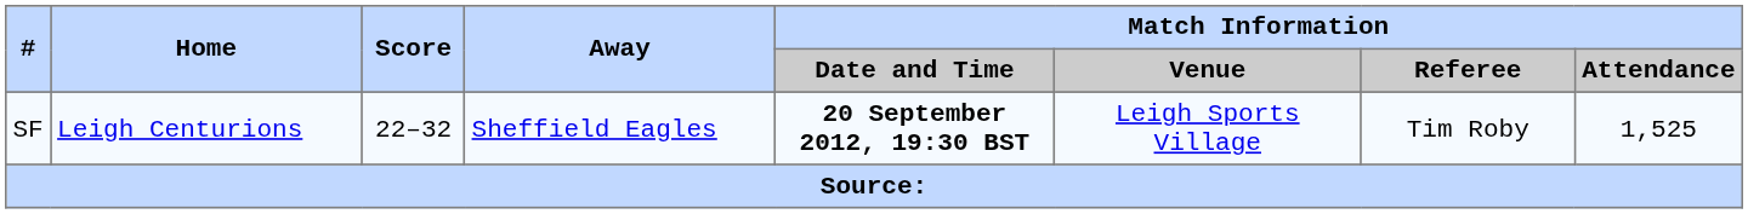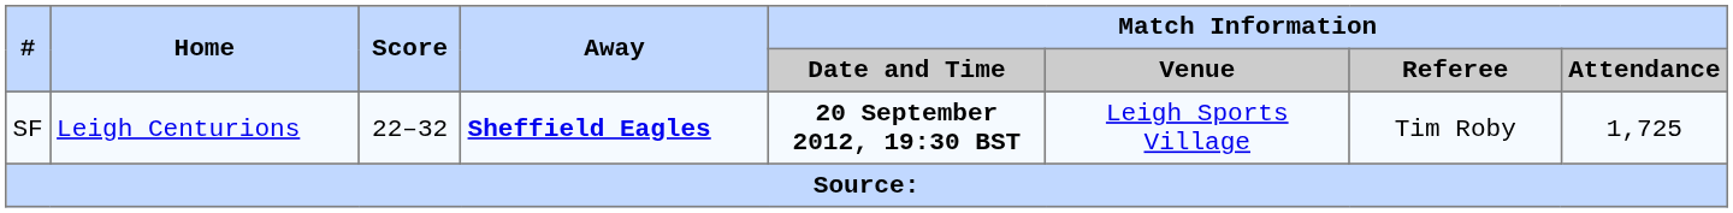 <table border=1 style="border-collapse:collapse; text-align:center;" cellpadding=3 cellspacing=0 width=100%>
 <tr bgcolor=#C1D8FF>
 <th rowspan=2>#</th>
 <th rowspan=2 width=19%>Home</th>
 <th rowspan=2 width=6%>Score</th>
 <th rowspan=2 width=19%>Away</th>
 <th colspan=6>Match Information</th>
 </tr>
 <tr bgcolor=#CCCCCC>
 <th width=17%>Date and Time</th>
 <th width=19%>Venue</th>
 <th width=13%>Referee</th>
 <th width=7%>Attendance</th>
 </tr>
 <tr bgcolor=#F5FAFF>
 <td>SF</td>
 <td align=left> <a href='#'>Leigh Centurions</a></td>
 <td>22–32</td>
-<td align=left> <a href='#'>Sheffield Eagles</a></td>
+<td align=left><strong> <a href='#'>Sheffield Eagles</a></strong></td>
 <td><strong>20 September 2012, 19:30 BST</strong></td>
 <td><a href='#'>Leigh Sports Village</a></td>
 <td>Tim Roby</td>
-<td>1,525</td>
+<td>1,725</td>
 </tr>
 <tr bgcolor=#C1D8FF>
 <th colspan="10">Source:</th>
 </tr>
 </table>
